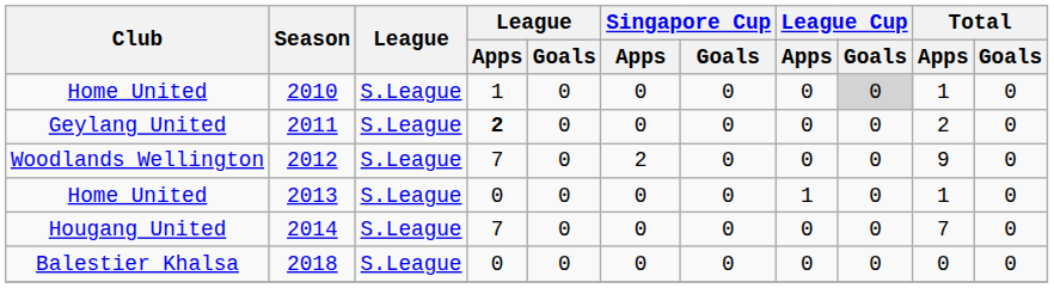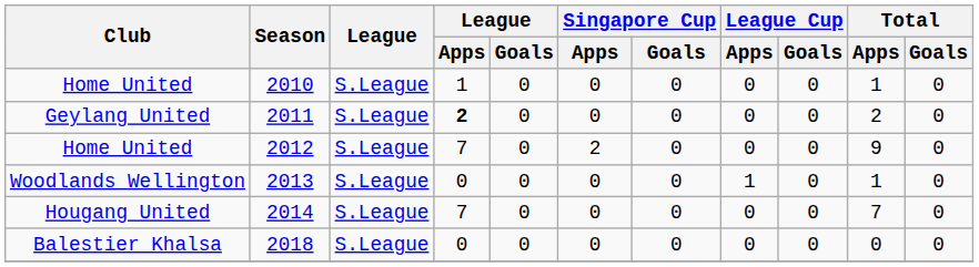 <table class="wikitable" style="text-align:center;">
 <tr>
 <th rowspan="2">Club</th>
 <th rowspan="2">Season</th>
 <th rowspan="2">League</th>
 <th colspan="2">League</th>
 <th colspan="2"><a href='#'>Singapore Cup</a></th>
 <th colspan="2"><a href='#'>League Cup</a></th>
 <th colspan="2">Total</th>
 </tr>
 <tr>
 <th>Apps</th>
 <th>Goals</th>
 <th>Apps</th>
 <th>Goals</th>
 <th>Apps</th>
 <th>Goals</th>
 <th>Apps</th>
 <th>Goals</th>
 </tr>
 <tr>
 <td><a href='#'>Home United</a></td>
 <td><a href='#'>2010</a></td>
 <td><a href='#'>S.League</a></td>
 <td>1</td>
 <td>0</td>
 <td>0</td>
 <td>0</td>
 <td>0</td>
-<td style="background: lightgrey;">0</td>
+<td>0</td>
 <td>1</td>
 <td>0</td>
 </tr>
 <tr>
 <td rowspan="1"><a href='#'>Geylang United</a></td>
 <td><a href='#'>2011</a></td>
 <td><a href='#'>S.League</a></td>
 <td><strong>2</strong></td>
 <td>0</td>
 <td>0</td>
 <td>0</td>
 <td>0</td>
 <td>0</td>
 <td>2</td>
 <td>0</td>
 </tr>
 <tr>
-<td rowspan="1"><a href='#'>Woodlands Wellington</a></td>
+<td rowspan="1"><a href='#'>Home United</a></td>
 <td><a href='#'>2012</a></td>
 <td><a href='#'>S.League</a></td>
 <td>7</td>
 <td>0</td>
 <td>2</td>
 <td>0</td>
 <td>0</td>
 <td>0</td>
 <td>9</td>
 <td>0</td>
 </tr>
 <tr>
-<td rowspan="1"><a href='#'>Home United</a></td>
+<td rowspan="1"><a href='#'>Woodlands Wellington</a></td>
 <td><a href='#'>2013</a></td>
 <td><a href='#'>S.League</a></td>
 <td>0</td>
 <td>0</td>
 <td>0</td>
 <td>0</td>
 <td>1</td>
 <td>0</td>
 <td>1</td>
 <td>0</td>
 </tr>
 <tr>
 <td rowspan="1"><a href='#'>Hougang United</a></td>
 <td><a href='#'>2014</a></td>
 <td><a href='#'>S.League</a></td>
 <td>7</td>
 <td>0</td>
 <td>0</td>
 <td>0</td>
 <td>0</td>
 <td>0</td>
 <td>7</td>
 <td>0</td>
 </tr>
 <tr>
 <td rowspan="1"><a href='#'>Balestier Khalsa</a></td>
 <td><a href='#'>2018</a></td>
 <td><a href='#'>S.League</a></td>
 <td>0</td>
 <td>0</td>
 <td>0</td>
 <td>0</td>
 <td>0</td>
 <td>0</td>
 <td>0</td>
 <td>0</td>
 </tr>
 <tr>
 </tr>
 </table>
